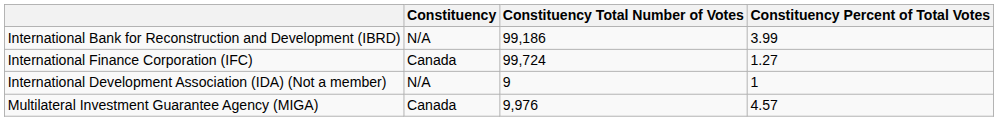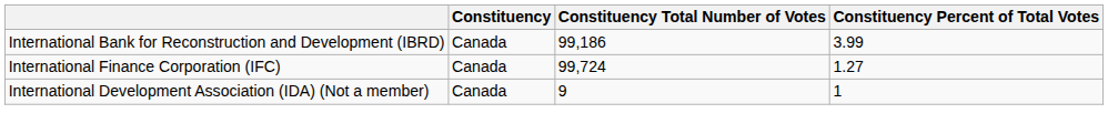 <table class="wikitable sortable mw-collapsible">
 <tr>
 <th></th>
 <th>Constituency</th>
 <th>Constituency Total Number of Votes</th>
 <th>Constituency Percent of Total Votes</th>
 </tr>
 <tr>
 <td>International Bank for Reconstruction and Development (IBRD)</td>
-<td>N/A</td>
+<td>Canada</td>
 <td>99,186</td>
 <td>3.99</td>
 </tr>
 <tr>
 <td>International Finance Corporation (IFC)</td>
 <td>Canada</td>
 <td>99,724</td>
 <td>1.27</td>
 </tr>
 <tr>
 <td>International Development Association (IDA) (Not a member)</td>
-<td>N/A</td>
+<td>Canada</td>
 <td>9</td>
 <td>1</td>
 </tr>
-<tr>
-<td>Multilateral Investment Guarantee Agency (MIGA)</td>
-<td>Canada</td>
-<td>9,976</td>
-<td>4.57</td>
-</tr>
 </table>
